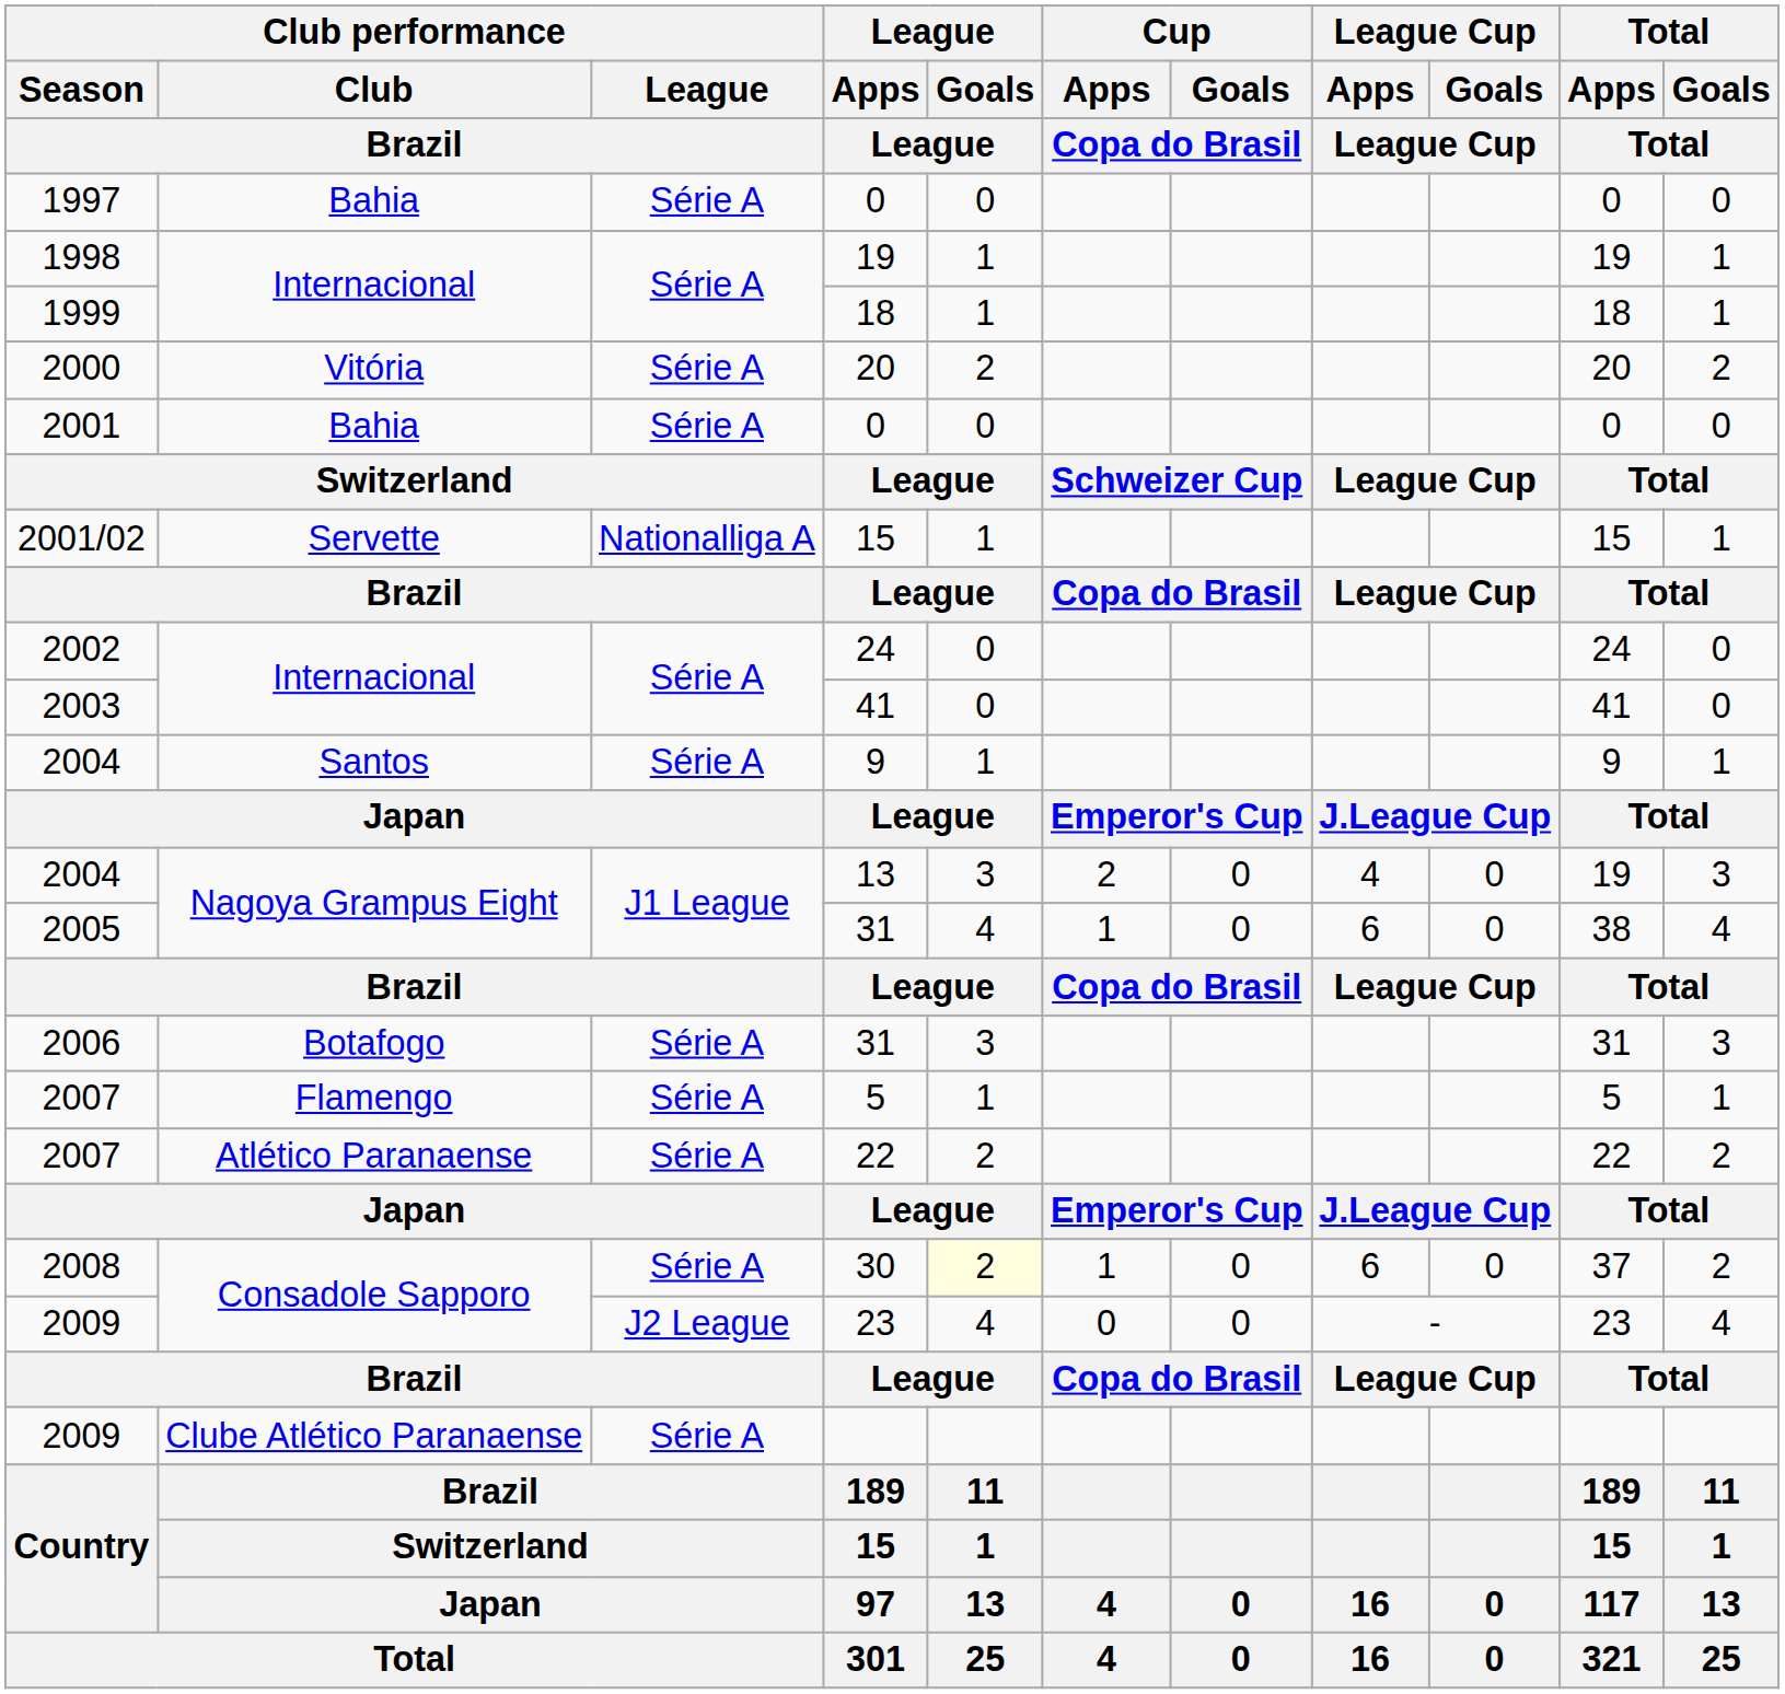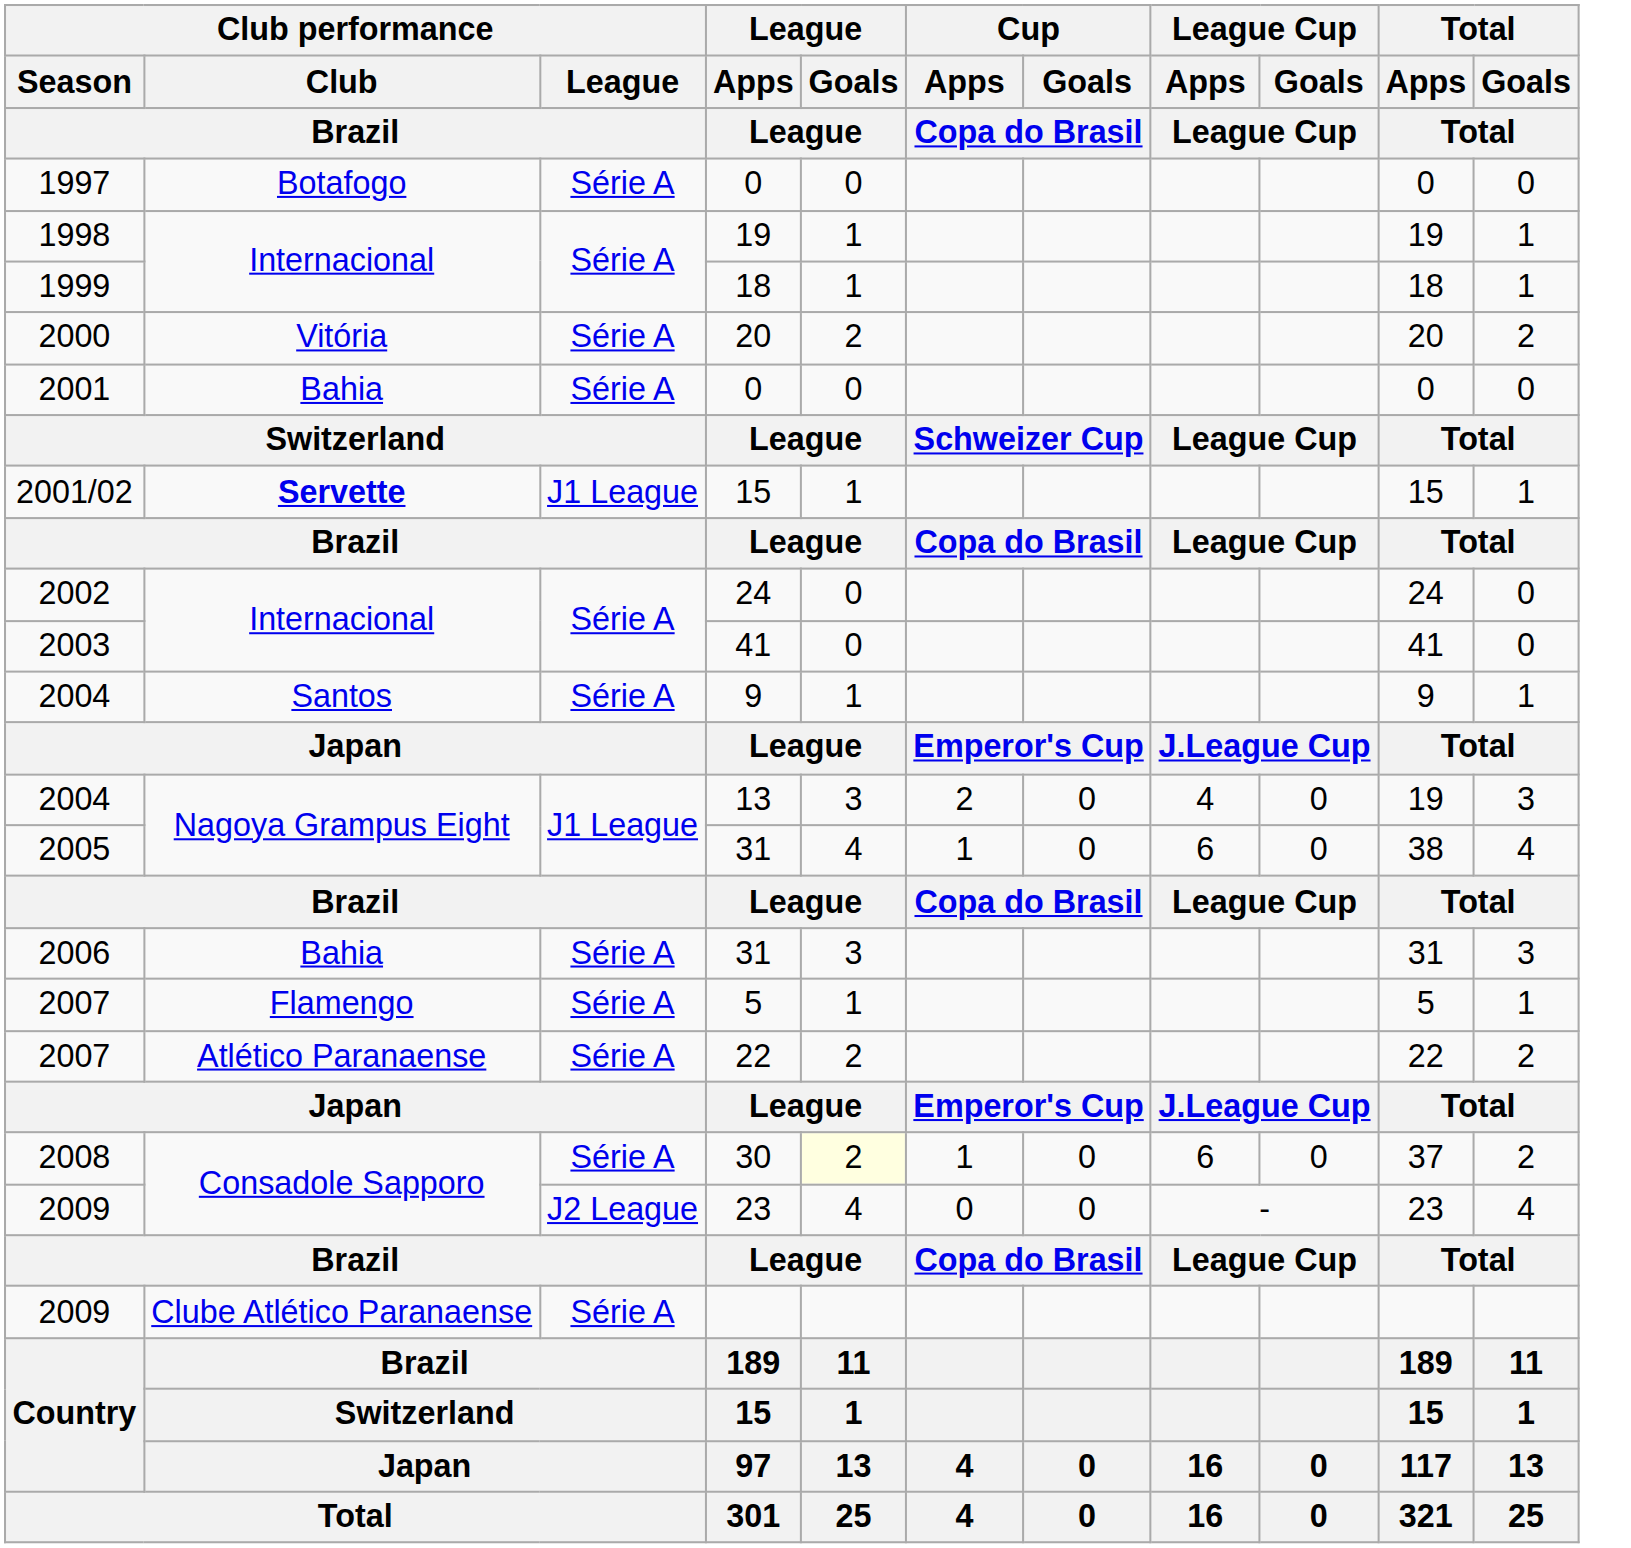 <table class="wikitable" style="text-align:center;">
 <tr>
 <th colspan=3>Club performance</th>
 <th colspan=2>League</th>
 <th colspan=2>Cup</th>
 <th colspan=2>League Cup</th>
 <th colspan=2>Total</th>
 </tr>
 <tr>
 <th>Season</th>
 <th>Club</th>
 <th>League</th>
 <th>Apps</th>
 <th>Goals</th>
 <th>Apps</th>
 <th>Goals</th>
 <th>Apps</th>
 <th>Goals</th>
 <th>Apps</th>
 <th>Goals</th>
 </tr>
 <tr>
 <th colspan=3>Brazil</th>
 <th colspan=2>League</th>
 <th colspan=2><a href='#'>Copa do Brasil</a></th>
 <th colspan=2>League Cup</th>
 <th colspan=2>Total</th>
 </tr>
 <tr>
 <td>1997</td>
-<td><a href='#'>Bahia</a></td>
+<td><a href='#'>Botafogo</a></td>
 <td><a href='#'>Série A</a></td>
 <td>0</td>
 <td>0</td>
 <td></td>
 <td></td>
 <td></td>
 <td></td>
 <td>0</td>
 <td>0</td>
 </tr>
 <tr>
 <td>1998</td>
 <td rowspan="2"><a href='#'>Internacional</a></td>
 <td rowspan="2"><a href='#'>Série A</a></td>
 <td>19</td>
 <td>1</td>
 <td></td>
 <td></td>
 <td></td>
 <td></td>
 <td>19</td>
 <td>1</td>
 </tr>
 <tr>
 <td>1999</td>
 <td>18</td>
 <td>1</td>
 <td></td>
 <td></td>
 <td></td>
 <td></td>
 <td>18</td>
 <td>1</td>
 </tr>
 <tr>
 <td>2000</td>
 <td><a href='#'>Vitória</a></td>
 <td><a href='#'>Série A</a></td>
 <td>20</td>
 <td>2</td>
 <td></td>
 <td></td>
 <td></td>
 <td></td>
 <td>20</td>
 <td>2</td>
 </tr>
 <tr>
 <td>2001</td>
 <td><a href='#'>Bahia</a></td>
 <td><a href='#'>Série A</a></td>
 <td>0</td>
 <td>0</td>
 <td></td>
 <td></td>
 <td></td>
 <td></td>
 <td>0</td>
 <td>0</td>
 </tr>
 <tr>
 <th colspan=3>Switzerland</th>
 <th colspan=2>League</th>
 <th colspan=2><a href='#'>Schweizer Cup</a></th>
 <th colspan=2>League Cup</th>
 <th colspan=2>Total</th>
 </tr>
 <tr>
 <td>2001/02</td>
-<td><a href='#'>Servette</a></td>
-<td><a href='#'>Nationalliga A</a></td>
+<td><strong><a href='#'>Servette</a></strong></td>
+<td><a href='#'>J1 League</a></td>
 <td>15</td>
 <td>1</td>
 <td></td>
 <td></td>
 <td></td>
 <td></td>
 <td>15</td>
 <td>1</td>
 </tr>
 <tr>
 <th colspan=3>Brazil</th>
 <th colspan=2>League</th>
 <th colspan=2><a href='#'>Copa do Brasil</a></th>
 <th colspan=2>League Cup</th>
 <th colspan=2>Total</th>
 </tr>
 <tr>
 <td>2002</td>
 <td rowspan="2"><a href='#'>Internacional</a></td>
 <td rowspan="2"><a href='#'>Série A</a></td>
 <td>24</td>
 <td>0</td>
 <td></td>
 <td></td>
 <td></td>
 <td></td>
 <td>24</td>
 <td>0</td>
 </tr>
 <tr>
 <td>2003</td>
 <td>41</td>
 <td>0</td>
 <td></td>
 <td></td>
 <td></td>
 <td></td>
 <td>41</td>
 <td>0</td>
 </tr>
 <tr>
 <td>2004</td>
 <td><a href='#'>Santos</a></td>
 <td><a href='#'>Série A</a></td>
 <td>9</td>
 <td>1</td>
 <td></td>
 <td></td>
 <td></td>
 <td></td>
 <td>9</td>
 <td>1</td>
 </tr>
 <tr>
 <th colspan=3>Japan</th>
 <th colspan=2>League</th>
 <th colspan=2><a href='#'>Emperor's Cup</a></th>
 <th colspan=2><a href='#'>J.League Cup</a></th>
 <th colspan=2>Total</th>
 </tr>
 <tr>
 <td>2004</td>
 <td rowspan="2"><a href='#'>Nagoya Grampus Eight</a></td>
 <td rowspan="2"><a href='#'>J1 League</a></td>
 <td>13</td>
 <td>3</td>
 <td>2</td>
 <td>0</td>
 <td>4</td>
 <td>0</td>
 <td>19</td>
 <td>3</td>
 </tr>
 <tr>
 <td>2005</td>
 <td>31</td>
 <td>4</td>
 <td>1</td>
 <td>0</td>
 <td>6</td>
 <td>0</td>
 <td>38</td>
 <td>4</td>
 </tr>
 <tr>
 <th colspan=3>Brazil</th>
 <th colspan=2>League</th>
 <th colspan=2><a href='#'>Copa do Brasil</a></th>
 <th colspan=2>League Cup</th>
 <th colspan=2>Total</th>
 </tr>
 <tr>
 <td>2006</td>
-<td><a href='#'>Botafogo</a></td>
+<td><a href='#'>Bahia</a></td>
 <td><a href='#'>Série A</a></td>
 <td>31</td>
 <td>3</td>
 <td></td>
 <td></td>
 <td></td>
 <td></td>
 <td>31</td>
 <td>3</td>
 </tr>
 <tr>
 <td>2007</td>
 <td><a href='#'>Flamengo</a></td>
 <td><a href='#'>Série A</a></td>
 <td>5</td>
 <td>1</td>
 <td></td>
 <td></td>
 <td></td>
 <td></td>
 <td>5</td>
 <td>1</td>
 </tr>
 <tr>
 <td>2007</td>
 <td><a href='#'>Atlético Paranaense</a></td>
 <td><a href='#'>Série A</a></td>
 <td>22</td>
 <td>2</td>
 <td></td>
 <td></td>
 <td></td>
 <td></td>
 <td>22</td>
 <td>2</td>
 </tr>
 <tr>
 <th colspan=3>Japan</th>
 <th colspan=2>League</th>
 <th colspan=2><a href='#'>Emperor's Cup</a></th>
 <th colspan=2><a href='#'>J.League Cup</a></th>
 <th colspan=2>Total</th>
 </tr>
 <tr>
 <td>2008</td>
 <td rowspan="2"><a href='#'>Consadole Sapporo</a></td>
 <td><a href='#'>Série A</a></td>
 <td>30</td>
 <td style="background: lightyellow;">2</td>
 <td>1</td>
 <td>0</td>
 <td>6</td>
 <td>0</td>
 <td>37</td>
 <td>2</td>
 </tr>
 <tr>
 <td>2009</td>
 <td><a href='#'>J2 League</a></td>
 <td>23</td>
 <td>4</td>
 <td>0</td>
 <td>0</td>
 <td colspan="2">-</td>
 <td>23</td>
 <td>4</td>
 </tr>
 <tr>
 <th colspan=3>Brazil</th>
 <th colspan=2>League</th>
 <th colspan=2><a href='#'>Copa do Brasil</a></th>
 <th colspan=2>League Cup</th>
 <th colspan=2>Total</th>
 </tr>
 <tr>
 <td>2009</td>
 <td><a href='#'>Clube Atlético Paranaense</a></td>
 <td><a href='#'>Série A</a></td>
 <td></td>
 <td></td>
 <td></td>
 <td></td>
 <td></td>
 <td></td>
 <td></td>
 <td></td>
 </tr>
 <tr>
 <th rowspan=3>Country</th>
 <th colspan=2>Brazil</th>
 <th>189</th>
 <th>11</th>
 <th></th>
 <th></th>
 <th></th>
 <th></th>
 <th>189</th>
 <th>11</th>
 </tr>
 <tr>
 <th colspan=2>Switzerland</th>
 <th>15</th>
 <th>1</th>
 <th></th>
 <th></th>
 <th></th>
 <th></th>
 <th>15</th>
 <th>1</th>
 </tr>
 <tr>
 <th colspan=2>Japan</th>
 <th>97</th>
 <th>13</th>
 <th>4</th>
 <th>0</th>
 <th>16</th>
 <th>0</th>
 <th>117</th>
 <th>13</th>
 </tr>
 <tr>
 <th colspan=3>Total</th>
 <th>301</th>
 <th>25</th>
 <th>4</th>
 <th>0</th>
 <th>16</th>
 <th>0</th>
 <th>321</th>
 <th>25</th>
 </tr>
 </table>
